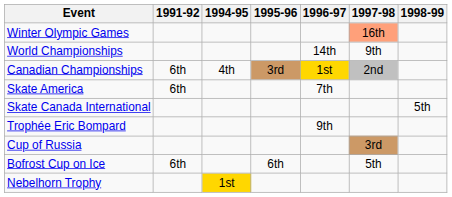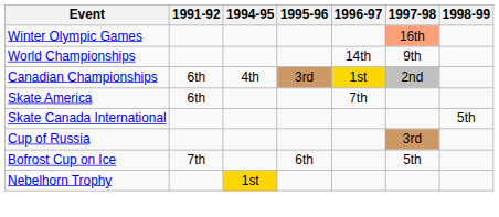 <table class="wikitable">
 <tr>
 <th>Event</th>
 <th>1991-92</th>
 <th>1994-95</th>
 <th>1995-96</th>
 <th>1996-97</th>
 <th>1997-98</th>
 <th>1998-99</th>
 </tr>
 <tr>
 <td><a href='#'>Winter Olympic Games</a></td>
 <td></td>
 <td></td>
 <td></td>
 <td></td>
 <td align="center" style="background: lightsalmon;">16th</td>
 <td></td>
 </tr>
 <tr>
 <td><a href='#'>World Championships</a></td>
 <td></td>
 <td></td>
 <td></td>
 <td align="center">14th</td>
 <td align="center">9th</td>
 <td></td>
 </tr>
 <tr>
 <td><a href='#'>Canadian Championships</a></td>
 <td align="center">6th</td>
 <td align="center">4th</td>
 <td align="center" bgcolor="cc9966">3rd</td>
 <td align="center" bgcolor="gold">1st</td>
 <td align="center" bgcolor="silver">2nd</td>
 <td></td>
 </tr>
 <tr>
 <td><a href='#'>Skate America</a></td>
 <td align="center">6th</td>
 <td></td>
 <td></td>
 <td align="center">7th</td>
 <td></td>
 <td></td>
 </tr>
 <tr>
 <td><a href='#'>Skate Canada International</a></td>
 <td></td>
 <td></td>
 <td></td>
 <td></td>
 <td></td>
 <td align="center">5th</td>
 </tr>
 <tr>
-<td><a href='#'>Trophée Eric Bompard</a></td>
-<td></td>
-<td></td>
-<td></td>
-<td align="center">9th</td>
-<td></td>
-<td></td>
-</tr>
-<tr>
 <td><a href='#'>Cup of Russia</a></td>
 <td></td>
 <td></td>
 <td></td>
 <td></td>
 <td align="center" bgcolor="cc9966">3rd</td>
 <td></td>
 </tr>
 <tr>
 <td><a href='#'>Bofrost Cup on Ice</a></td>
-<td align="center">6th</td>
+<td align="center">7th</td>
 <td></td>
 <td align="center">6th</td>
 <td></td>
 <td align="center">5th</td>
 <td></td>
 </tr>
 <tr>
 <td><a href='#'>Nebelhorn Trophy</a></td>
 <td></td>
 <td align="center" bgcolor="gold">1st</td>
 <td></td>
 <td></td>
 <td></td>
 <td></td>
 </tr>
 </table>
